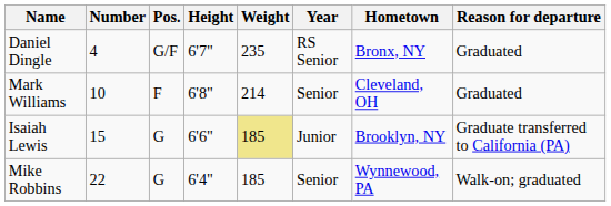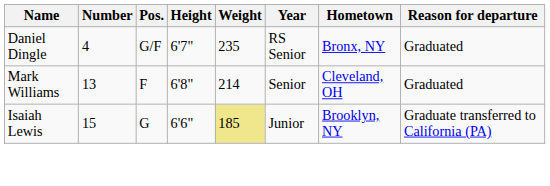 <table class="wikitable sortable" border="1">
 <tr>
 <th>Name</th>
 <th>Number</th>
 <th>Pos.</th>
 <th>Height</th>
 <th>Weight</th>
 <th>Year</th>
 <th>Hometown</th>
 <th class="unsortable">Reason for departure</th>
 </tr>
 <tr>
 <td>Daniel Dingle</td>
 <td>4</td>
 <td>G/F</td>
 <td>6'7"</td>
 <td>235</td>
 <td>RS Senior</td>
 <td><a href='#'>Bronx, NY</a></td>
 <td>Graduated</td>
 </tr>
 <tr>
 <td>Mark Williams</td>
-<td>10</td>
+<td>13</td>
 <td>F</td>
 <td>6'8"</td>
 <td>214</td>
 <td>Senior</td>
 <td><a href='#'>Cleveland, OH</a></td>
 <td>Graduated</td>
 </tr>
 <tr>
 <td>Isaiah Lewis</td>
 <td>15</td>
 <td>G</td>
 <td>6'6"</td>
 <td style="background: khaki;">185</td>
 <td>Junior</td>
 <td><a href='#'>Brooklyn, NY</a></td>
 <td>Graduate transferred to <a href='#'>California (PA)</a></td>
 </tr>
-<tr>
-<td>Mike Robbins</td>
-<td>22</td>
-<td>G</td>
-<td>6'4"</td>
-<td>185</td>
-<td>Senior</td>
-<td><a href='#'>Wynnewood, PA</a></td>
-<td>Walk-on; graduated</td>
-</tr>
 </table>
